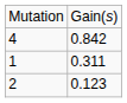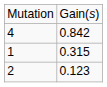 <table class="wikitable">
 <tr>
 <td>Mutation</td>
 <td>Gain(<em>s</em>)</td>
 </tr>
 <tr>
 <td>4</td>
 <td>0.842</td>
 </tr>
 <tr>
 <td>1</td>
-<td>0.311</td>
+<td>0.315</td>
 </tr>
 <tr>
 <td>2</td>
 <td>0.123</td>
 </tr>
 </table>
